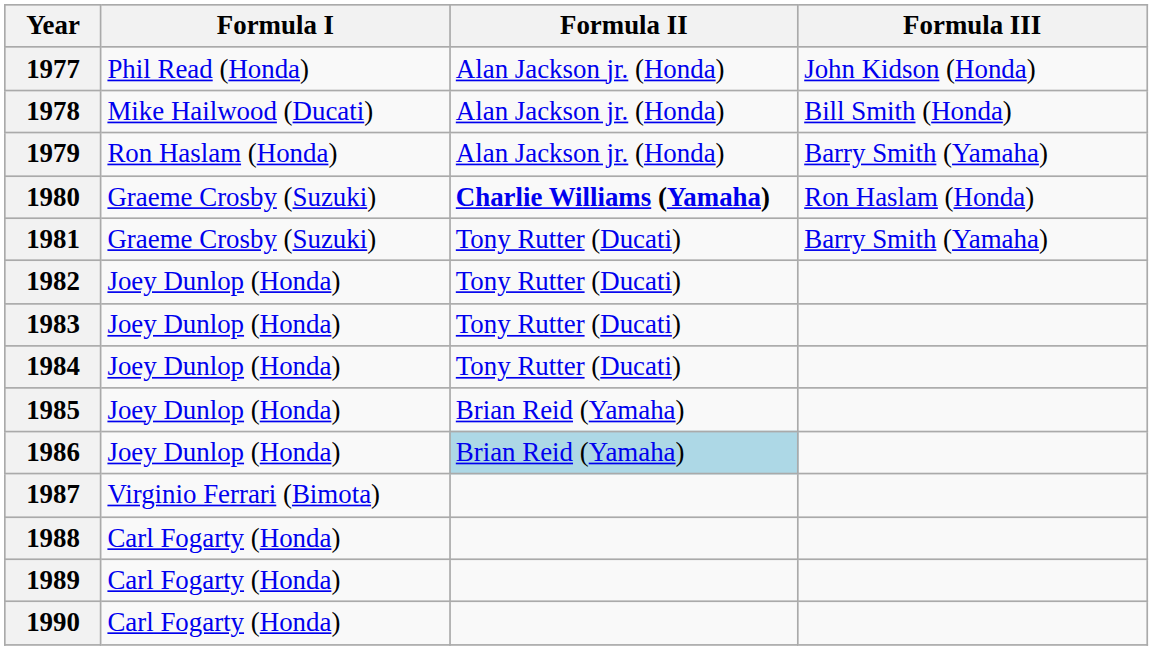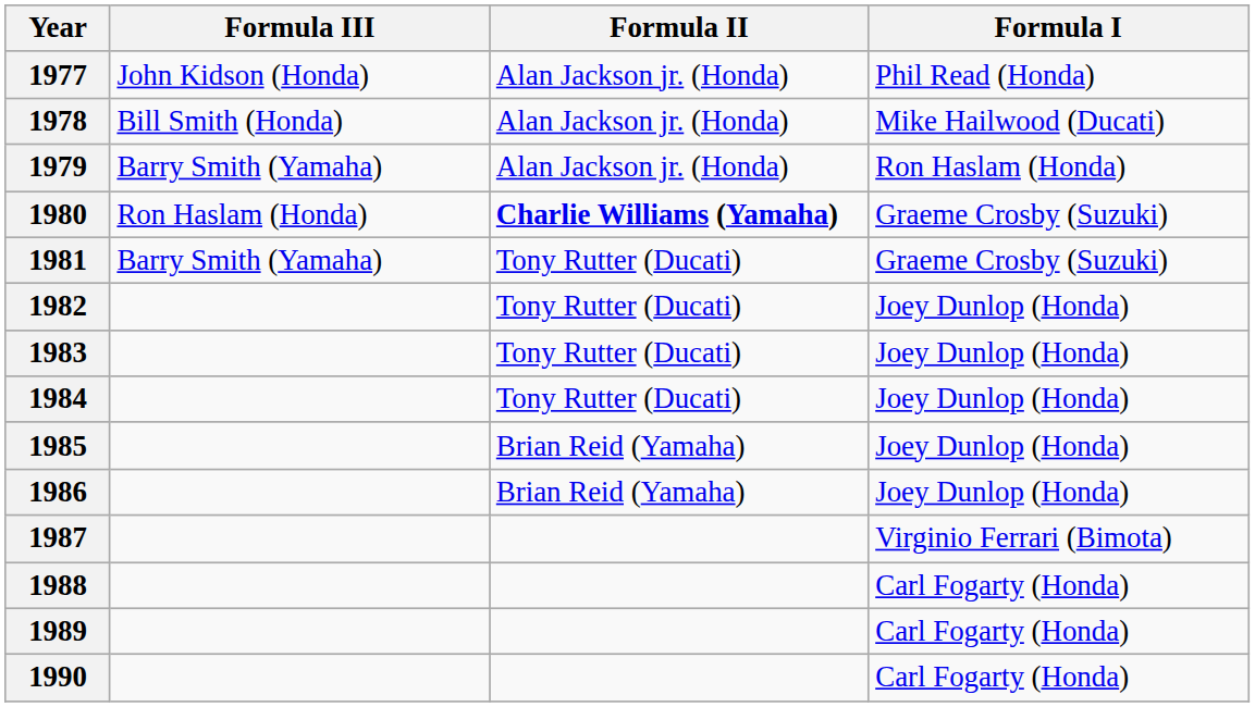 <table class="wikitable">
 <tr class="hintergrundfarbe5">
 <th width="50px">Year</th>
+<th width="200px">Formula III</th>
+<th width="200px">Formula II</th>
 <th width="200px">Formula I</th>
-<th width="200px">Formula II</th>
-<th width="200px">Formula III</th>
 </tr>
 <tr>
 <th>1977</th>
+<td> <a href='#'>John Kidson</a> (<a href='#'>Honda</a>)</td>
+<td> <a href='#'>Alan Jackson jr.</a> (<a href='#'>Honda</a>)</td>
 <td> <a href='#'>Phil Read</a> (<a href='#'>Honda</a>)</td>
-<td> <a href='#'>Alan Jackson jr.</a> (<a href='#'>Honda</a>)</td>
-<td> <a href='#'>John Kidson</a> (<a href='#'>Honda</a>)</td>
 </tr>
 <tr>
 <th>1978</th>
+<td> <a href='#'>Bill Smith</a> (<a href='#'>Honda</a>)</td>
+<td> <a href='#'>Alan Jackson jr.</a> (<a href='#'>Honda</a>)</td>
 <td> <a href='#'>Mike Hailwood</a> (<a href='#'>Ducati</a>)</td>
-<td> <a href='#'>Alan Jackson jr.</a> (<a href='#'>Honda</a>)</td>
-<td> <a href='#'>Bill Smith</a> (<a href='#'>Honda</a>)</td>
 </tr>
 <tr>
 <th>1979</th>
+<td> <a href='#'>Barry Smith</a> (<a href='#'>Yamaha</a>)</td>
+<td> <a href='#'>Alan Jackson jr.</a> (<a href='#'>Honda</a>)</td>
 <td> <a href='#'>Ron Haslam</a> (<a href='#'>Honda</a>)</td>
-<td> <a href='#'>Alan Jackson jr.</a> (<a href='#'>Honda</a>)</td>
-<td> <a href='#'>Barry Smith</a> (<a href='#'>Yamaha</a>)</td>
 </tr>
 <tr>
 <th>1980</th>
+<td> <a href='#'>Ron Haslam</a> (<a href='#'>Honda</a>)</td>
+<td><strong> <a href='#'>Charlie Williams</a> (<a href='#'>Yamaha</a>)</strong></td>
 <td> <a href='#'>Graeme Crosby</a> (<a href='#'>Suzuki</a>)</td>
-<td><strong> <a href='#'>Charlie Williams</a> (<a href='#'>Yamaha</a>)</strong></td>
-<td> <a href='#'>Ron Haslam</a> (<a href='#'>Honda</a>)</td>
 </tr>
 <tr>
 <th>1981</th>
+<td> <a href='#'>Barry Smith</a> (<a href='#'>Yamaha</a>)</td>
+<td> <a href='#'>Tony Rutter</a> (<a href='#'>Ducati</a>)</td>
 <td> <a href='#'>Graeme Crosby</a> (<a href='#'>Suzuki</a>)</td>
-<td> <a href='#'>Tony Rutter</a> (<a href='#'>Ducati</a>)</td>
-<td> <a href='#'>Barry Smith</a> (<a href='#'>Yamaha</a>)</td>
 </tr>
 <tr>
 <th>1982</th>
+<td></td>
+<td> <a href='#'>Tony Rutter</a> (<a href='#'>Ducati</a>)</td>
 <td> <a href='#'>Joey Dunlop</a> (<a href='#'>Honda</a>)</td>
-<td> <a href='#'>Tony Rutter</a> (<a href='#'>Ducati</a>)</td>
-<td></td>
 </tr>
 <tr>
 <th>1983</th>
+<td></td>
+<td> <a href='#'>Tony Rutter</a> (<a href='#'>Ducati</a>)</td>
 <td> <a href='#'>Joey Dunlop</a> (<a href='#'>Honda</a>)</td>
-<td> <a href='#'>Tony Rutter</a> (<a href='#'>Ducati</a>)</td>
-<td></td>
 </tr>
 <tr>
 <th>1984</th>
+<td></td>
+<td> <a href='#'>Tony Rutter</a> (<a href='#'>Ducati</a>)</td>
 <td> <a href='#'>Joey Dunlop</a> (<a href='#'>Honda</a>)</td>
-<td> <a href='#'>Tony Rutter</a> (<a href='#'>Ducati</a>)</td>
-<td></td>
 </tr>
 <tr>
 <th>1985</th>
+<td></td>
+<td> <a href='#'>Brian Reid</a> (<a href='#'>Yamaha</a>)</td>
 <td> <a href='#'>Joey Dunlop</a> (<a href='#'>Honda</a>)</td>
-<td> <a href='#'>Brian Reid</a> (<a href='#'>Yamaha</a>)</td>
-<td></td>
 </tr>
 <tr>
 <th>1986</th>
+<td></td>
+<td> <a href='#'>Brian Reid</a> (<a href='#'>Yamaha</a>)</td>
 <td> <a href='#'>Joey Dunlop</a> (<a href='#'>Honda</a>)</td>
-<td style="background: lightblue;"> <a href='#'>Brian Reid</a> (<a href='#'>Yamaha</a>)</td>
-<td></td>
 </tr>
 <tr>
 <th>1987</th>
-<td> <a href='#'>Virginio Ferrari</a> (<a href='#'>Bimota</a>)</td>
 <td></td>
 <td></td>
+<td> <a href='#'>Virginio Ferrari</a> (<a href='#'>Bimota</a>)</td>
 </tr>
 <tr>
 <th>1988</th>
-<td> <a href='#'>Carl Fogarty</a> (<a href='#'>Honda</a>)</td>
 <td></td>
 <td></td>
+<td> <a href='#'>Carl Fogarty</a> (<a href='#'>Honda</a>)</td>
 </tr>
 <tr>
 <th>1989</th>
-<td> <a href='#'>Carl Fogarty</a> (<a href='#'>Honda</a>)</td>
 <td></td>
 <td></td>
+<td> <a href='#'>Carl Fogarty</a> (<a href='#'>Honda</a>)</td>
 </tr>
 <tr>
 <th>1990</th>
-<td> <a href='#'>Carl Fogarty</a> (<a href='#'>Honda</a>)</td>
 <td></td>
 <td></td>
+<td> <a href='#'>Carl Fogarty</a> (<a href='#'>Honda</a>)</td>
 </tr>
 </table>
